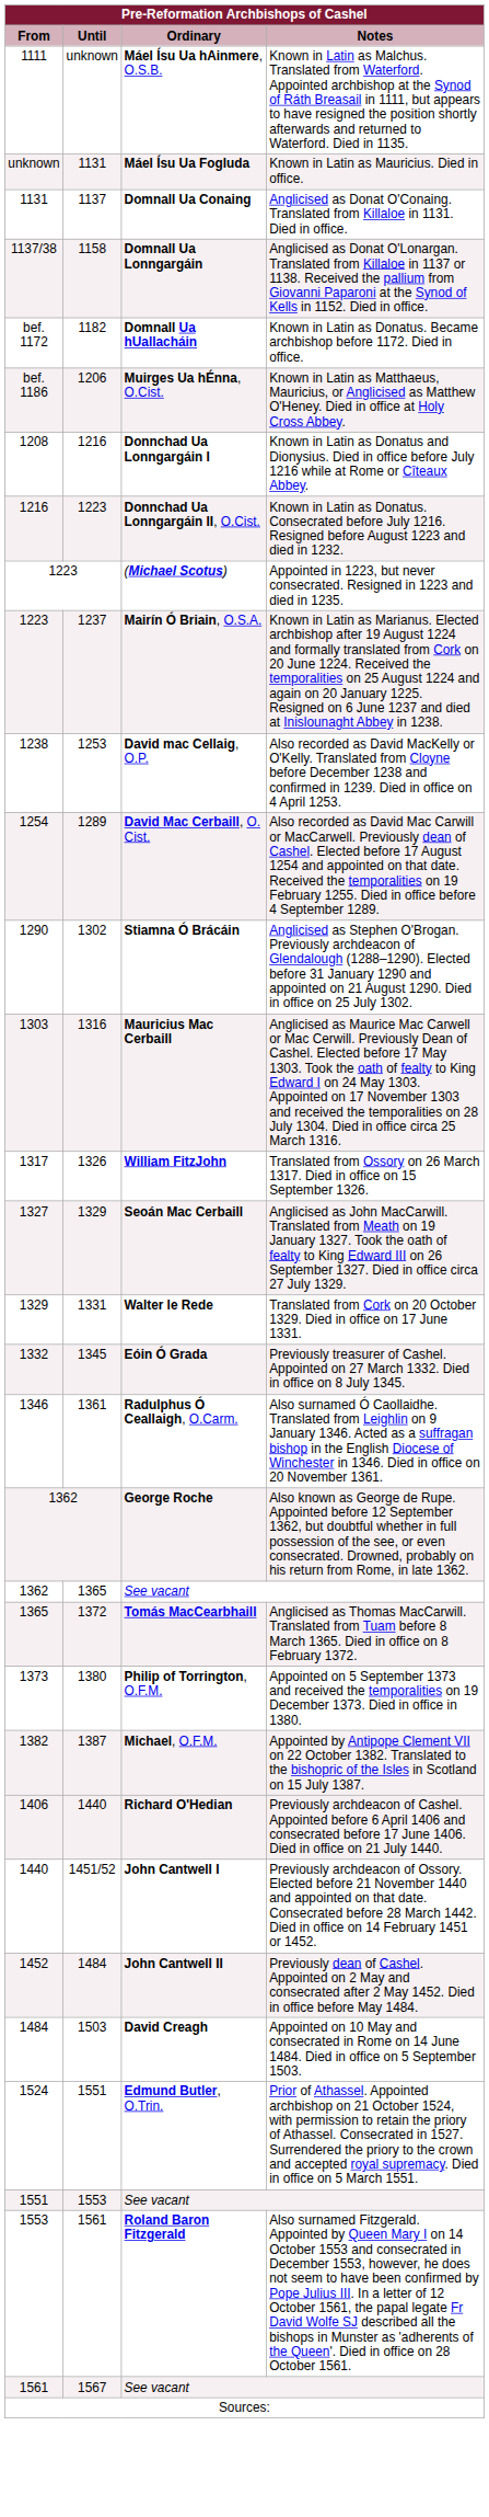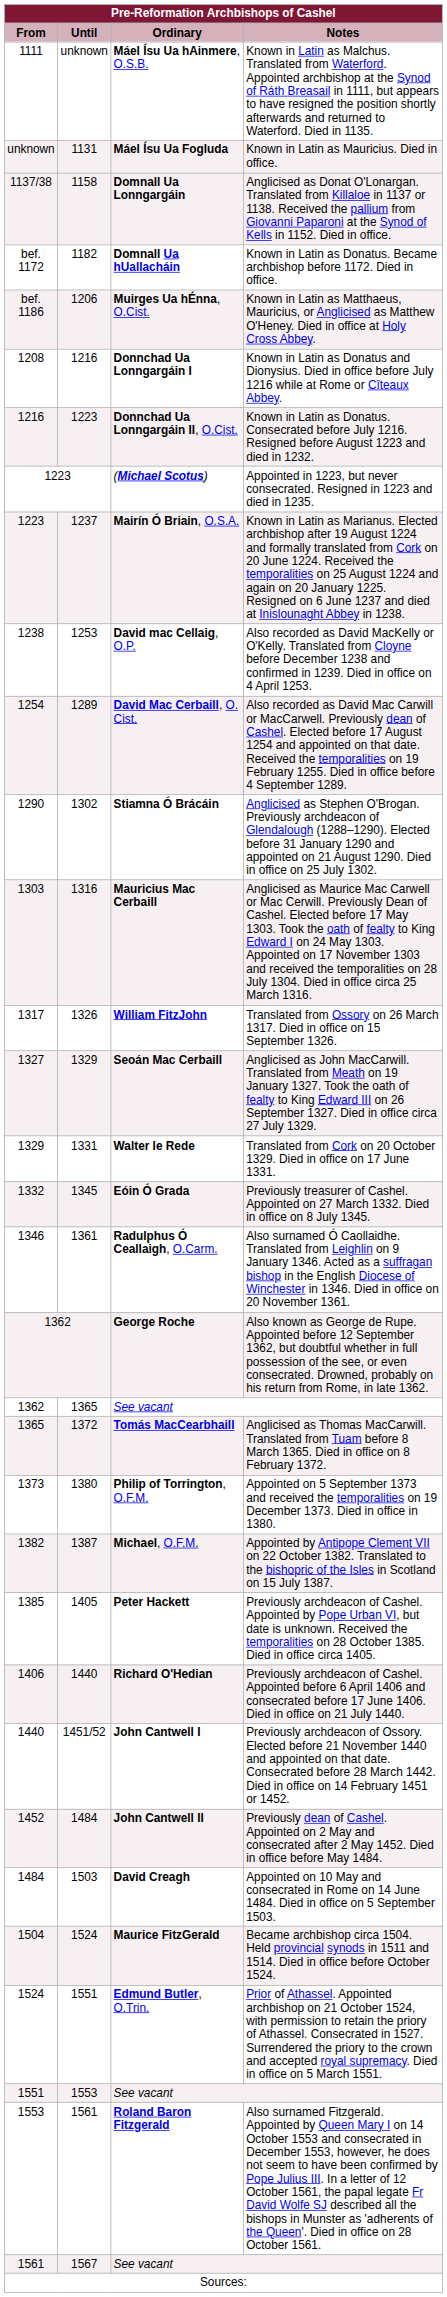 <table class="wikitable" style="width:95%;" border="1" cellpadding="2">
 <tr>
 <th colspan="4" style="background-color: #7F1734; color: white;">Pre-Reformation Archbishops of Cashel</th>
 </tr>
 <tr align=top>
 <th style="background-color: #D4B1BB; width: 10%;">From</th>
 <th style="background-color: #D4B1BB; width: 10%;">Until</th>
 <th style="background-color: #D4B1BB; width: 30%;">Ordinary</th>
 <th style="background-color: #D4B1BB; width: 45%;">Notes</th>
 </tr>
 <tr valign="top" style="background-color: white;">
 <td align=center>1111</td>
 <td align=center>unknown</td>
 <td><strong>Máel Ísu Ua hAinmere</strong>, <a href='#'>O.S.B.</a></td>
 <td>Known in <a href='#'>Latin</a> as Malchus. Translated from <a href='#'>Waterford</a>. Appointed archbishop at the <a href='#'>Synod of Ráth Breasail</a> in 1111, but appears to have resigned the position shortly afterwards and returned to Waterford. Died in 1135.</td>
 </tr>
 <tr valign="top" style="background-color: #F7F0F2;">
 <td align=center>unknown</td>
 <td align=center>1131</td>
 <td><strong>Máel Ísu Ua Fogluda</strong></td>
 <td>Known in Latin as Mauricius. Died in office.</td>
-</tr>
-<tr valign="top" style="background-color: white;">
-<td align=center>1131</td>
-<td align=center>1137</td>
-<td><strong>Domnall Ua Conaing</strong></td>
-<td><a href='#'>Anglicised</a> as Donat O'Conaing. Translated from <a href='#'>Killaloe</a> in 1131. Died in office.</td>
 </tr>
 <tr valign="top" style="background-color: #F7F0F2;">
 <td align=center>1137/38</td>
 <td align=center>1158</td>
 <td><strong>Domnall Ua Lonngargáin</strong></td>
 <td>Anglicised as Donat O'Lonargan. Translated from <a href='#'>Killaloe</a> in 1137 or 1138. Received the <a href='#'>pallium</a> from <a href='#'>Giovanni Paparoni</a> at the <a href='#'>Synod of Kells</a> in 1152. Died in office.</td>
 </tr>
 <tr valign="top" style="background-color: white;">
 <td align=center>bef. 1172</td>
 <td align=center>1182</td>
 <td><strong>Domnall <a href='#'>Ua hUallacháin</a></strong></td>
 <td>Known in Latin as Donatus. Became archbishop before 1172. Died in office.</td>
 </tr>
 <tr valign="top" style="background-color: #F7F0F2;">
 <td align=center>bef. 1186</td>
 <td align=center>1206</td>
 <td><strong>Muirges Ua hÉnna</strong>, <a href='#'>O.Cist.</a></td>
 <td>Known in Latin as Matthaeus, Mauricius, or <a href='#'>Anglicised</a> as Matthew O'Heney. Died in office at <a href='#'>Holy Cross Abbey</a>.</td>
 </tr>
 <tr valign="top" style="background-color: white;">
 <td align=center> 1208</td>
 <td align=center>1216</td>
 <td><strong>Donnchad Ua Lonngargáin I</strong></td>
 <td>Known in Latin as Donatus and Dionysius. Died in office before July 1216 while at Rome or <a href='#'>Cîteaux Abbey</a>.</td>
 </tr>
 <tr valign="top" style="background-color: #F7F0F2;">
 <td align=center>1216</td>
 <td align=center>1223</td>
 <td><strong>Donnchad Ua Lonngargáin II</strong>, <a href='#'>O.Cist.</a></td>
 <td>Known in Latin as Donatus. Consecrated before July 1216. Resigned before August 1223 and died in 1232.</td>
 </tr>
 <tr valign="top" style="background-color: white;">
 <td colspan=2 align=center>1223</td>
 <td><em>(<strong><a href='#'>Michael Scotus</a></strong>)</em></td>
 <td>Appointed in 1223, but never consecrated. Resigned in 1223 and died in 1235.</td>
 </tr>
 <tr valign="top" style="background-color: #F7F0F2;">
 <td align=center>1223</td>
 <td align=center>1237</td>
 <td><strong>Mairín Ó Briain</strong>, <a href='#'>O.S.A.</a></td>
 <td>Known in Latin as Marianus. Elected archbishop after 19 August 1224 and formally translated from <a href='#'>Cork</a> on 20 June 1224. Received the <a href='#'>temporalities</a> on 25 August 1224 and again on 20 January 1225. Resigned on 6 June 1237 and died at <a href='#'>Inislounaght Abbey</a> in 1238.</td>
 </tr>
 <tr valign="top" style="background-color: white;">
 <td align=center>1238</td>
 <td align=center>1253</td>
 <td><strong>David mac Cellaig</strong>, <a href='#'>O.P.</a></td>
 <td>Also recorded as David MacKelly or O'Kelly. Translated from <a href='#'>Cloyne</a> before December 1238 and confirmed in 1239. Died in office on 4 April 1253.</td>
 </tr>
 <tr valign="top" style="background-color: #F7F0F2;">
 <td align=center>1254</td>
 <td align=center>1289</td>
 <td><strong><a href='#'>David Mac Cerbaill</a></strong>, <a href='#'>O. Cist.</a></td>
 <td>Also recorded as David Mac Carwill or MacCarwell. Previously <a href='#'>dean</a> of <a href='#'>Cashel</a>. Elected before 17 August 1254 and appointed on that date. Received the <a href='#'>temporalities</a> on 19 February 1255. Died in office before 4 September 1289.</td>
 </tr>
 <tr valign="top" style="background-color: white;">
 <td align=center>1290</td>
 <td align=center>1302</td>
 <td><strong>Stiamna Ó Brácáin</strong></td>
 <td><a href='#'>Anglicised</a> as Stephen O'Brogan. Previously archdeacon of <a href='#'>Glendalough</a> (1288–1290). Elected before 31 January 1290 and appointed on 21 August 1290. Died in office on 25 July 1302.</td>
 </tr>
 <tr valign="top" style="background-color: #F7F0F2;">
 <td align=center>1303</td>
 <td align=center>1316</td>
 <td><strong>Mauricius Mac Cerbaill</strong></td>
 <td>Anglicised as Maurice Mac Carwell or Mac Cerwill. Previously Dean of Cashel. Elected before 17 May 1303. Took the <a href='#'>oath</a> of <a href='#'>fealty</a> to King <a href='#'>Edward I</a> on 24 May 1303. Appointed on 17 November 1303 and received the temporalities on 28 July 1304. Died in office circa 25 March 1316.</td>
 </tr>
 <tr valign="top" style="background-color: white;">
 <td align=center>1317</td>
 <td align=center>1326</td>
 <td><strong><a href='#'>William FitzJohn</a></strong></td>
 <td>Translated from <a href='#'>Ossory</a> on 26 March 1317. Died in office on 15 September 1326.</td>
 </tr>
 <tr valign="top" style="background-color: #F7F0F2;">
 <td align=center>1327</td>
 <td align=center>1329</td>
 <td><strong>Seoán Mac Cerbaill</strong></td>
 <td>Anglicised as John MacCarwill. Translated from <a href='#'>Meath</a> on 19 January 1327. Took the oath of <a href='#'>fealty</a> to King <a href='#'>Edward III</a> on 26 September 1327. Died in office circa 27 July 1329.</td>
 </tr>
 <tr valign="top" style="background-color: white;">
 <td align=center>1329</td>
 <td align=center>1331</td>
 <td><strong>Walter le Rede</strong></td>
 <td>Translated from <a href='#'>Cork</a> on 20 October 1329. Died in office on 17 June 1331.</td>
 </tr>
 <tr valign="top" style="background-color: #F7F0F2;">
 <td align=center>1332</td>
 <td align=center>1345</td>
 <td><strong>Eóin Ó Grada</strong></td>
 <td>Previously treasurer of Cashel. Appointed on 27 March 1332. Died in office on 8 July 1345.</td>
 </tr>
 <tr valign="top" style="background-color: white;">
 <td align=center>1346</td>
 <td align=center>1361</td>
 <td><strong>Radulphus Ó Ceallaigh</strong>, <a href='#'>O.Carm.</a></td>
 <td>Also surnamed Ó Caollaidhe. Translated from <a href='#'>Leighlin</a> on 9 January 1346. Acted as a <a href='#'>suffragan bishop</a> in the English <a href='#'>Diocese of Winchester</a> in 1346. Died in office on 20 November 1361.</td>
 </tr>
 <tr valign="top" style="background-color: #F7F0F2;">
 <td colspan=2 align=center>1362</td>
 <td><strong>George Roche</strong></td>
 <td>Also known as George de Rupe. Appointed before 12 September 1362, but doubtful whether in full possession of the see, or even consecrated. Drowned, probably on his return from Rome, in late 1362.</td>
 </tr>
 <tr valign="top" style="background-color: white;">
 <td align=center>1362</td>
 <td align=center>1365</td>
 <td colspan=2><em><a href='#'>See vacant</a></em></td>
 </tr>
 <tr valign="top" style="background-color: #F7F0F2;">
 <td align=center>1365</td>
 <td align=center>1372</td>
 <td><strong><a href='#'>Tomás MacCearbhaill</a></strong></td>
 <td>Anglicised as Thomas MacCarwill. Translated from <a href='#'>Tuam</a> before 8 March 1365. Died in office on 8 February 1372.</td>
 </tr>
 <tr valign="top" style="background-color: white;">
 <td align=center>1373</td>
 <td align=center>1380</td>
 <td><strong>Philip of Torrington</strong>, <a href='#'>O.F.M.</a></td>
 <td>Appointed on 5 September 1373 and received the <a href='#'>temporalities</a> on 19 December 1373. Died in office in 1380.</td>
 </tr>
 <tr valign="top" style="background-color: #F7F0F2;">
 <td align=center>1382</td>
 <td align=center>1387</td>
 <td><strong>Michael</strong>, <a href='#'>O.F.M.</a></td>
 <td>Appointed by <a href='#'>Antipope Clement VII</a> on 22 October 1382. Translated to the <a href='#'>bishopric of the Isles</a> in Scotland on 15 July 1387.</td>
 </tr>
+<tr valign="top" style="background-color: white;">
+<td align=center>1385</td>
+<td align=center> 1405</td>
+<td><strong>Peter Hackett</strong></td>
+<td>Previously archdeacon of Cashel. Appointed by <a href='#'>Pope Urban VI</a>, but date is unknown. Received the <a href='#'>temporalities</a> on 28 October 1385. Died in office circa 1405.</td>
+</tr>
 <tr valign="top" style="background-color: #F7F0F2;">
 <td align=center>1406</td>
 <td align=center>1440</td>
 <td><strong>Richard O'Hedian</strong></td>
 <td>Previously archdeacon of Cashel. Appointed before 6 April 1406 and consecrated before 17 June 1406. Died in office on 21 July 1440.</td>
 </tr>
 <tr valign="top" style="background-color: white;">
 <td align=center>1440</td>
 <td align=center>1451/52</td>
 <td><strong>John Cantwell I</strong></td>
 <td>Previously archdeacon of Ossory. Elected before 21 November 1440 and appointed on that date. Consecrated before 28 March 1442. Died in office on 14 February 1451 or 1452.</td>
 </tr>
 <tr valign="top" style="background-color: #F7F0F2;">
 <td align=center>1452</td>
 <td align=center>1484</td>
 <td><strong>John Cantwell II</strong></td>
 <td>Previously <a href='#'>dean</a> of <a href='#'>Cashel</a>. Appointed on 2 May and consecrated after 2 May 1452. Died in office before May 1484.</td>
 </tr>
 <tr valign="top" style="background-color: white;">
 <td align=center>1484</td>
 <td align=center>1503</td>
 <td><strong>David Creagh</strong></td>
 <td>Appointed on 10 May and consecrated in Rome on 14 June 1484. Died in office on 5 September 1503.</td>
+</tr>
+<tr valign="top" style="background-color: #F7F0F2;">
+<td align=center> 1504</td>
+<td align=center>1524</td>
+<td><strong>Maurice FitzGerald</strong></td>
+<td>Became archbishop circa 1504. Held <a href='#'>provincial</a> <a href='#'>synods</a> in 1511 and 1514. Died in office before October 1524.</td>
 </tr>
 <tr valign="top" style="background-color: white;">
 <td align=center>1524</td>
 <td align=center>1551</td>
 <td><strong><a href='#'>Edmund Butler</a></strong>, <a href='#'>O.Trin.</a></td>
 <td><a href='#'>Prior</a> of <a href='#'>Athassel</a>. Appointed archbishop on 21 October 1524, with permission to retain the priory of Athassel. Consecrated in 1527. Surrendered the priory to the crown and accepted <a href='#'>royal supremacy</a>. Died in office on 5 March 1551.</td>
 </tr>
 <tr valign="top" style="background-color: #F7F0F2;">
 <td align=center>1551</td>
 <td align=center>1553</td>
 <td colspan=2><em>See vacant</em></td>
 </tr>
 <tr valign="top" style="background-color: white;">
 <td align=center>1553</td>
 <td align=center>1561</td>
 <td><strong><a href='#'>Roland Baron Fitzgerald</a></strong></td>
 <td>Also surnamed Fitzgerald. Appointed by <a href='#'>Queen Mary I</a> on 14 October 1553 and consecrated in December 1553, however, he does not seem to have been confirmed by <a href='#'>Pope Julius III</a>. In a letter of 12 October 1561, the papal legate <a href='#'>Fr David Wolfe SJ</a> described all the bishops in Munster as 'adherents of <a href='#'>the Queen</a>'. Died in office on 28 October 1561.</td>
 </tr>
 <tr valign="top" style="background-color: #F7F0F2;">
 <td align=center>1561</td>
 <td align=center>1567</td>
 <td colspan=2><em>See vacant</em></td>
 </tr>
 <tr valign="top" style="background-color: white;">
 <td colspan=4 align=center>Sources:</td>
 </tr>
 </table>
